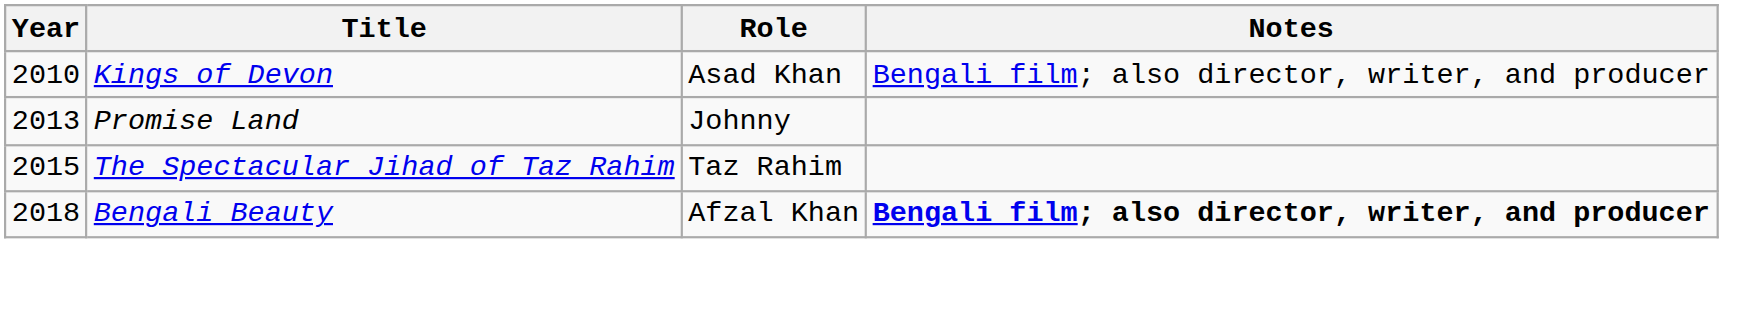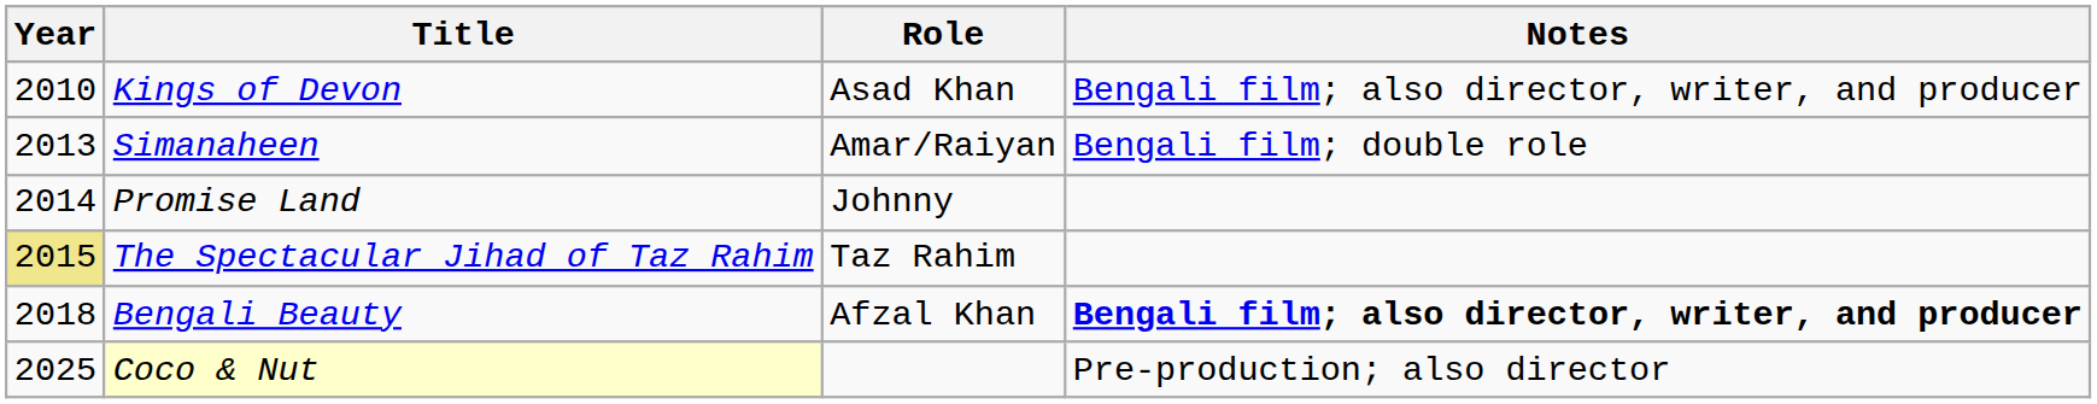 <table class="wikitable">
 <tr style="background:#ccc; text-align:center;">
 <th>Year</th>
 <th>Title</th>
 <th>Role</th>
 <th>Notes</th>
 </tr>
 <tr>
 <td>2010</td>
 <td><em><a href='#'>Kings of Devon</a></em></td>
 <td>Asad Khan</td>
 <td><a href='#'>Bengali film</a>; also director, writer, and producer</td>
 </tr>
 <tr>
 <td>2013</td>
+<td><em><a href='#'>Simanaheen</a></em></td>
+<td>Amar/Raiyan</td>
+<td><a href='#'>Bengali film</a>; double role</td>
+</tr>
+<tr>
+<td>2014</td>
 <td><em>Promise Land</em></td>
 <td>Johnny</td>
 <td></td>
 </tr>
 <tr>
-<td>2015</td>
+<td style="background: khaki;">2015</td>
 <td><em><a href='#'>The Spectacular Jihad of Taz Rahim</a></em></td>
 <td>Taz Rahim</td>
 <td></td>
 </tr>
 <tr>
 <td>2018</td>
 <td><em><a href='#'>Bengali Beauty</a></em></td>
 <td>Afzal Khan</td>
 <td><strong><a href='#'>Bengali film</a>; also director, writer, and producer</strong></td>
 </tr>
+<tr>
+<td>2025</td>
+<td style="background:#FFFFCC;"><em>Coco & Nut</em> </td>
+<td></td>
+<td>Pre-production; also director</td>
+</tr>
 </table>
